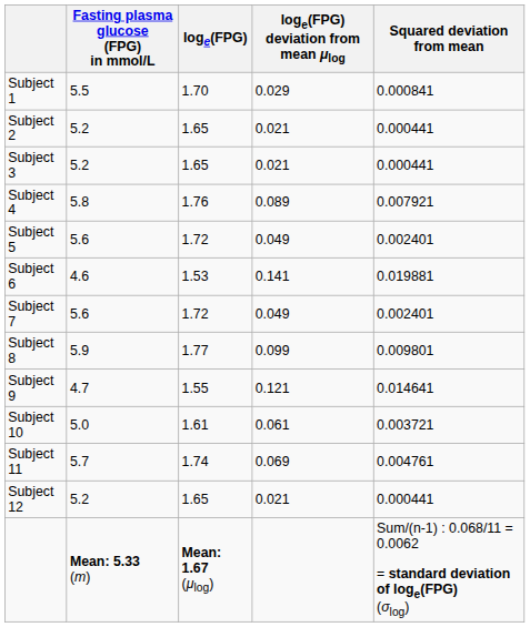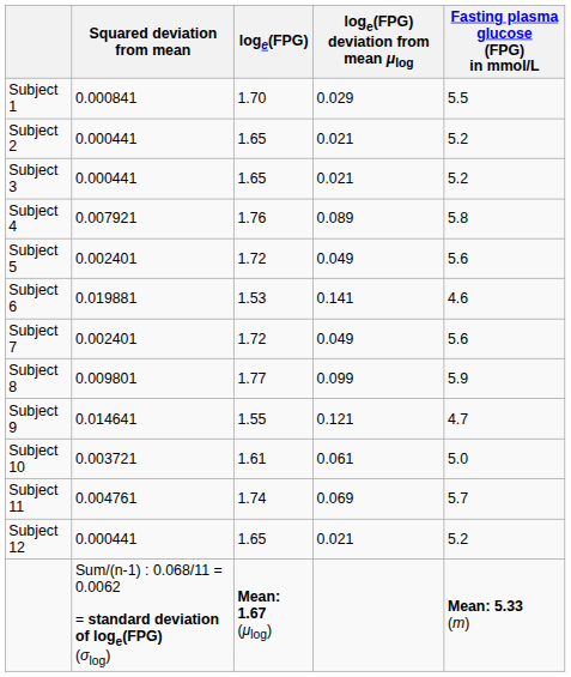 <table class="wikitable">
 <tr>
 <th></th>
-<th><a href='#'>Fasting plasma glucose</a><br> (FPG) <br>in mmol/L</th>
+<th>Squared deviation<br>from mean</th>
 <th>log<sub><a href='#'><em>e</em></a></sub>(FPG)</th>
 <th>log<sub>e</sub>(FPG) deviation from<br> mean <em>μ</em><sub>log</sub></th>
-<th>Squared deviation<br>from mean</th>
+<th><a href='#'>Fasting plasma glucose</a><br> (FPG) <br>in mmol/L</th>
 </tr>
 <tr>
 <td>Subject 1</td>
-<td>5.5</td>
+<td>0.000841</td>
 <td>1.70</td>
 <td>0.029</td>
-<td>0.000841</td>
+<td>5.5</td>
 </tr>
 <tr>
 <td>Subject 2</td>
-<td>5.2</td>
+<td>0.000441</td>
 <td>1.65</td>
 <td>0.021</td>
-<td>0.000441</td>
+<td>5.2</td>
 </tr>
 <tr>
 <td>Subject 3</td>
-<td>5.2</td>
+<td>0.000441</td>
 <td>1.65</td>
 <td>0.021</td>
-<td>0.000441</td>
+<td>5.2</td>
 </tr>
 <tr>
 <td>Subject 4</td>
-<td>5.8</td>
+<td>0.007921</td>
 <td>1.76</td>
 <td>0.089</td>
-<td>0.007921</td>
+<td>5.8</td>
 </tr>
 <tr>
 <td>Subject 5</td>
-<td>5.6</td>
+<td>0.002401</td>
 <td>1.72</td>
 <td>0.049</td>
-<td>0.002401</td>
+<td>5.6</td>
 </tr>
 <tr>
 <td>Subject 6</td>
-<td>4.6</td>
+<td>0.019881</td>
 <td>1.53</td>
 <td>0.141</td>
-<td>0.019881</td>
+<td>4.6</td>
 </tr>
 <tr>
 <td>Subject 7</td>
-<td>5.6</td>
+<td>0.002401</td>
 <td>1.72</td>
 <td>0.049</td>
-<td>0.002401</td>
+<td>5.6</td>
 </tr>
 <tr>
 <td>Subject 8</td>
-<td>5.9</td>
+<td>0.009801</td>
 <td>1.77</td>
 <td>0.099</td>
-<td>0.009801</td>
+<td>5.9</td>
 </tr>
 <tr>
 <td>Subject 9</td>
-<td>4.7</td>
+<td>0.014641</td>
 <td>1.55</td>
 <td>0.121</td>
-<td>0.014641</td>
+<td>4.7</td>
 </tr>
 <tr>
 <td>Subject 10</td>
-<td>5.0</td>
+<td>0.003721</td>
 <td>1.61</td>
 <td>0.061</td>
-<td>0.003721</td>
+<td>5.0</td>
 </tr>
 <tr>
 <td>Subject 11</td>
-<td>5.7</td>
+<td>0.004761</td>
 <td>1.74</td>
 <td>0.069</td>
-<td>0.004761</td>
+<td>5.7</td>
 </tr>
 <tr>
 <td>Subject 12</td>
-<td>5.2</td>
+<td>0.000441</td>
 <td>1.65</td>
 <td>0.021</td>
-<td>0.000441</td>
+<td>5.2</td>
 </tr>
 <tr>
 <td></td>
-<td><strong>Mean: 5.33</strong> <br> (<em>m</em>)</td>
+<td>Sum/(n-1) : 0.068/11 = 0.0062 <br><br>= <strong>standard deviation of log<sub>e</sub>(FPG)</strong><br> (<em>σ</em><sub>log</sub>)</td>
 <td><strong>Mean: 1.67</strong><br> (<em>μ</em><sub>log</sub>)</td>
 <td></td>
-<td>Sum/(n-1) : 0.068/11 = 0.0062 <br><br>= <strong>standard deviation of log<sub>e</sub>(FPG)</strong><br> (<em>σ</em><sub>log</sub>)</td>
+<td><strong>Mean: 5.33</strong> <br> (<em>m</em>)</td>
 </tr>
 </table>
